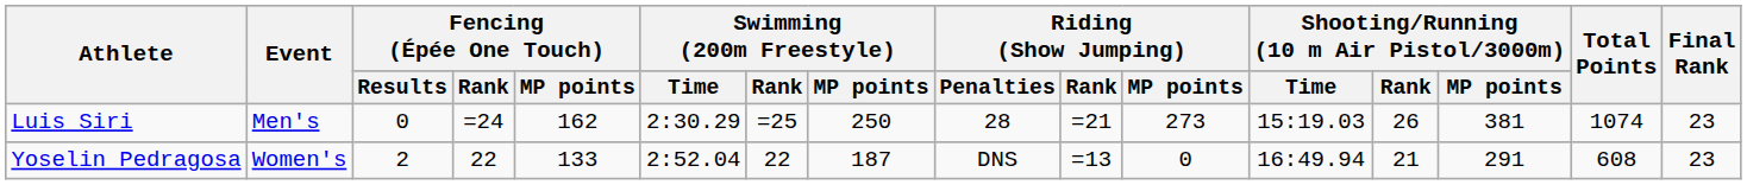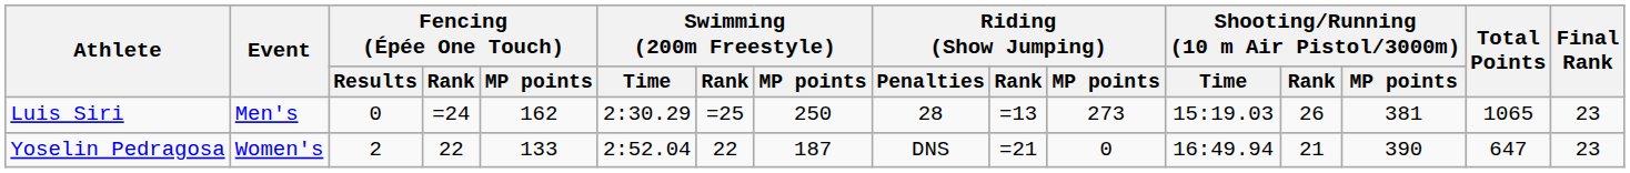 <table class="wikitable" border="1" style="font-size:90%">
 <tr>
 <th rowspan=2>Athlete</th>
 <th rowspan=2>Event</th>
 <th colspan=3>Fencing<br><span> (Épée One Touch)</span></th>
 <th colspan=3>Swimming<br><span> (200m Freestyle)</span></th>
 <th colspan=3>Riding<br><span> (Show Jumping)</span></th>
 <th colspan=3>Shooting/Running<br><span>(10 m Air Pistol/3000m)</span></th>
 <th rowspan=2>Total<br>Points</th>
 <th rowspan=2>Final<br>Rank</th>
 </tr>
 <tr style="font-size:95%">
 <th>Results</th>
 <th>Rank</th>
 <th>MP points</th>
 <th>Time</th>
 <th>Rank</th>
 <th>MP points</th>
 <th>Penalties</th>
 <th>Rank</th>
 <th>MP points</th>
 <th>Time</th>
 <th>Rank</th>
 <th>MP points</th>
 </tr>
 <tr align=center>
 <td align=left><a href='#'>Luis Siri</a></td>
 <td align=left><a href='#'>Men's</a></td>
 <td>0</td>
 <td>=24</td>
 <td>162</td>
 <td>2:30.29</td>
 <td>=25</td>
 <td>250</td>
 <td>28</td>
-<td>=21</td>
+<td>=13</td>
 <td>273</td>
 <td>15:19.03</td>
 <td>26</td>
 <td>381</td>
-<td>1074</td>
+<td>1065</td>
 <td>23</td>
 </tr>
 <tr align=center>
 <td align=left><a href='#'>Yoselin Pedragosa</a></td>
 <td align=left><a href='#'>Women's</a></td>
 <td>2</td>
 <td>22</td>
 <td>133</td>
 <td>2:52.04</td>
 <td>22</td>
 <td>187</td>
 <td>DNS</td>
-<td>=13</td>
+<td>=21</td>
 <td>0</td>
 <td>16:49.94</td>
 <td>21</td>
-<td>291</td>
-<td>608</td>
+<td>390</td>
+<td>647</td>
 <td>23</td>
 </tr>
 </table>
